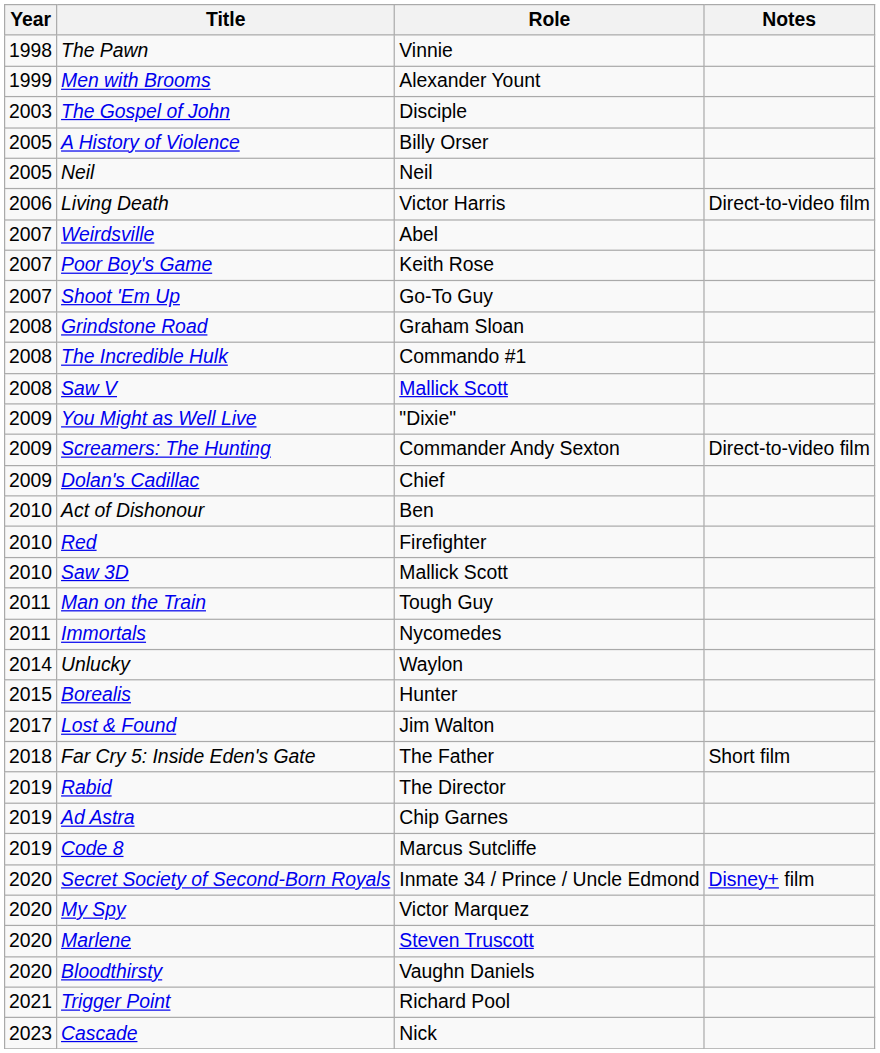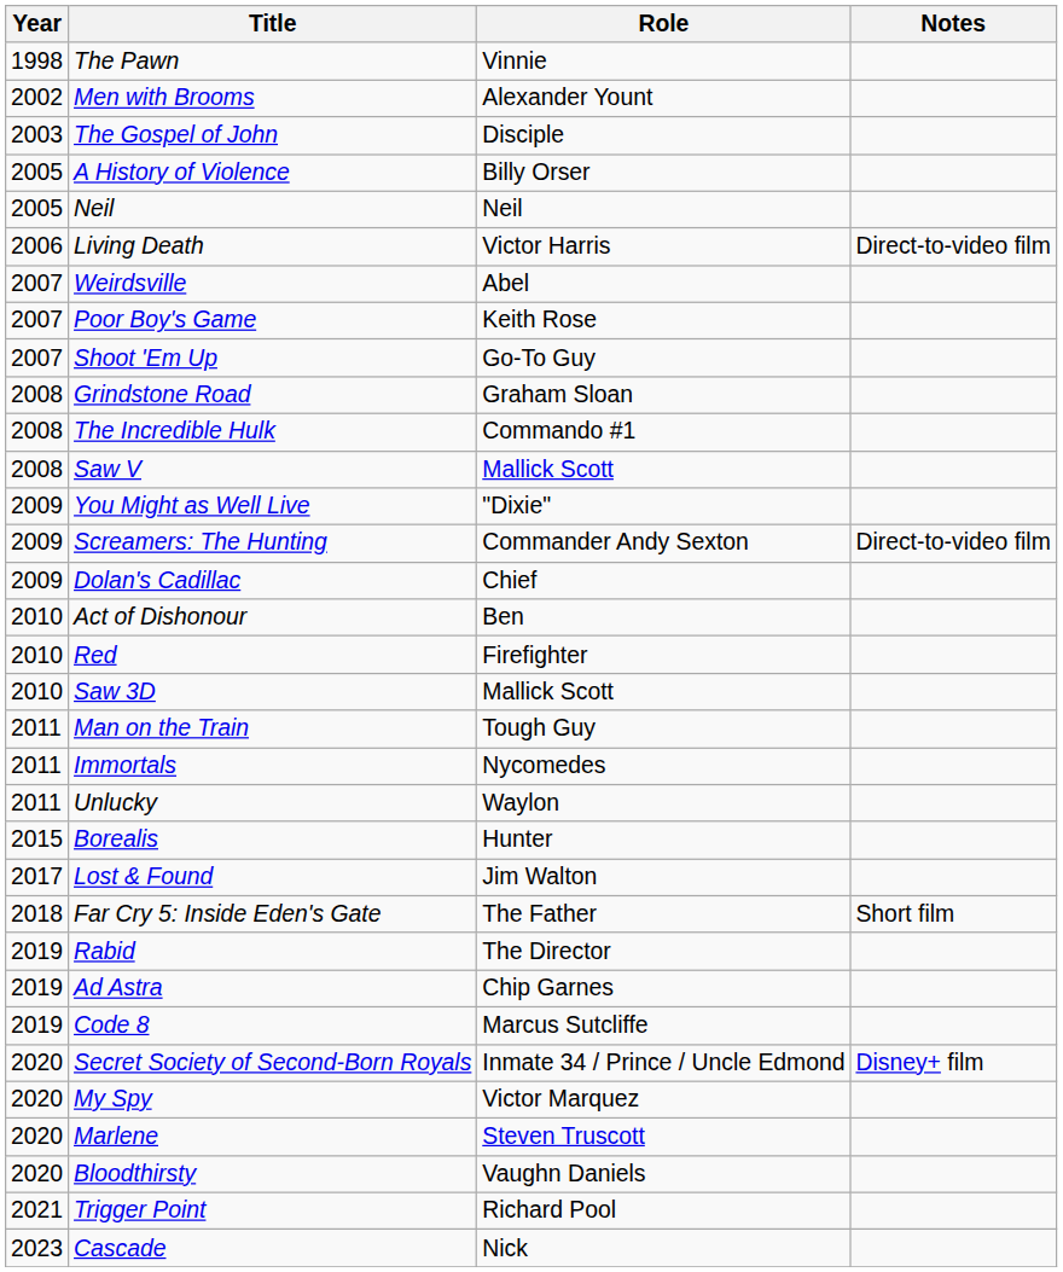 <table class="wikitable sortable">
 <tr>
 <th>Year</th>
 <th>Title</th>
 <th>Role</th>
 <th class="unsortable">Notes</th>
 </tr>
 <tr>
 <td>1998</td>
 <td data-sort-value="Pawn, The"><em>The Pawn</em></td>
 <td>Vinnie</td>
 <td></td>
 </tr>
 <tr>
-<td>1999</td>
+<td>2002</td>
 <td><em><a href='#'>Men with Brooms</a></em></td>
 <td>Alexander Yount</td>
 <td></td>
 </tr>
 <tr>
 <td>2003</td>
 <td data-sort-value="Gospel of John, The"><em><a href='#'>The Gospel of John</a></em></td>
 <td>Disciple</td>
 <td></td>
 </tr>
 <tr>
 <td>2005</td>
 <td data-sort-value="History of Violence, A"><em><a href='#'>A History of Violence</a></em></td>
 <td>Billy Orser</td>
 <td></td>
 </tr>
 <tr>
 <td>2005</td>
 <td><em>Neil</em></td>
 <td>Neil</td>
 <td></td>
 </tr>
 <tr>
 <td>2006</td>
 <td><em>Living Death</em></td>
 <td>Victor Harris</td>
 <td>Direct-to-video film</td>
 </tr>
 <tr>
 <td>2007</td>
 <td><em><a href='#'>Weirdsville</a></em></td>
 <td>Abel</td>
 <td></td>
 </tr>
 <tr>
 <td>2007</td>
 <td><em><a href='#'>Poor Boy's Game</a></em></td>
 <td>Keith Rose</td>
 <td></td>
 </tr>
 <tr>
 <td>2007</td>
 <td><em><a href='#'>Shoot 'Em Up</a></em></td>
 <td>Go-To Guy</td>
 <td></td>
 </tr>
 <tr>
 <td>2008</td>
 <td><em><a href='#'>Grindstone Road</a></em></td>
 <td>Graham Sloan</td>
 <td></td>
 </tr>
 <tr>
 <td>2008</td>
 <td data-sort-value="Incredible Hulk, The"><em><a href='#'>The Incredible Hulk</a></em></td>
 <td>Commando #1</td>
 <td></td>
 </tr>
 <tr>
 <td>2008</td>
 <td><em><a href='#'>Saw V</a></em></td>
 <td><a href='#'>Mallick Scott</a></td>
 <td></td>
 </tr>
 <tr>
 <td>2009</td>
 <td><em><a href='#'>You Might as Well Live</a></em></td>
 <td>"Dixie"</td>
 <td></td>
 </tr>
 <tr>
 <td>2009</td>
 <td><em><a href='#'>Screamers: The Hunting</a></em></td>
 <td>Commander Andy Sexton</td>
 <td>Direct-to-video film</td>
 </tr>
 <tr>
 <td>2009</td>
 <td><em><a href='#'>Dolan's Cadillac</a></em></td>
 <td>Chief</td>
 <td></td>
 </tr>
 <tr>
 <td>2010</td>
 <td><em>Act of Dishonour</em></td>
 <td>Ben</td>
 <td></td>
 </tr>
 <tr>
 <td>2010</td>
 <td><em><a href='#'>Red</a></em></td>
 <td>Firefighter</td>
 <td></td>
 </tr>
 <tr>
 <td>2010</td>
 <td><em><a href='#'>Saw 3D</a></em></td>
 <td>Mallick Scott</td>
 <td></td>
 </tr>
 <tr>
 <td>2011</td>
 <td><em><a href='#'>Man on the Train</a></em></td>
 <td>Tough Guy</td>
 <td></td>
 </tr>
 <tr>
 <td>2011</td>
 <td><em><a href='#'>Immortals</a></em></td>
 <td>Nycomedes</td>
 <td></td>
 </tr>
 <tr>
-<td>2014</td>
+<td>2011</td>
 <td><em>Unlucky</em></td>
 <td>Waylon</td>
 <td></td>
 </tr>
 <tr>
 <td>2015</td>
 <td><em><a href='#'>Borealis</a></em></td>
 <td>Hunter</td>
 <td></td>
 </tr>
 <tr>
 <td>2017</td>
 <td><em><a href='#'>Lost & Found</a></em></td>
 <td>Jim Walton</td>
 <td></td>
 </tr>
 <tr>
 <td>2018</td>
 <td><em>Far Cry 5: Inside Eden's Gate</em></td>
 <td>The Father</td>
 <td>Short film</td>
 </tr>
 <tr>
 <td>2019</td>
 <td><em><a href='#'>Rabid</a></em></td>
 <td>The Director</td>
 <td></td>
 </tr>
 <tr>
 <td>2019</td>
 <td><em><a href='#'>Ad Astra</a></em></td>
 <td>Chip Garnes</td>
 <td></td>
 </tr>
 <tr>
 <td>2019</td>
 <td><em><a href='#'>Code 8</a></em></td>
 <td>Marcus Sutcliffe</td>
 <td></td>
 </tr>
 <tr>
 <td>2020</td>
 <td><em><a href='#'>Secret Society of Second-Born Royals</a></em></td>
 <td>Inmate 34 / Prince / Uncle Edmond</td>
 <td><a href='#'>Disney+</a> film</td>
 </tr>
 <tr>
 <td>2020</td>
 <td><em><a href='#'>My Spy</a></em></td>
 <td>Victor Marquez</td>
 <td></td>
 </tr>
 <tr>
 <td>2020</td>
 <td><em><a href='#'>Marlene</a></em></td>
 <td><a href='#'>Steven Truscott</a></td>
 <td></td>
 </tr>
 <tr>
 <td>2020</td>
 <td><em><a href='#'>Bloodthirsty</a></em></td>
 <td>Vaughn Daniels</td>
 <td></td>
 </tr>
 <tr>
 <td>2021</td>
 <td><em><a href='#'>Trigger Point</a></em></td>
 <td>Richard Pool</td>
 <td></td>
 </tr>
 <tr>
 <td>2023</td>
 <td><em><a href='#'>Cascade</a></em></td>
 <td>Nick</td>
 <td></td>
 </tr>
 </table>
